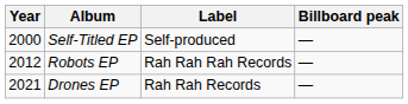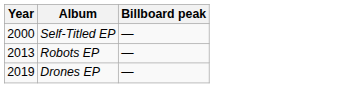 <table class="wikitable">
 <tr>
 <th>Year</th>
 <th>Album</th>
-<th>Label</th>
 <th>Billboard peak</th>
 </tr>
 <tr>
 <td>2000</td>
 <td><em>Self-Titled EP</em></td>
-<td>Self-produced</td>
 <td>—</td>
 </tr>
 <tr>
-<td>2012</td>
+<td>2013</td>
 <td><em>Robots EP</em></td>
-<td>Rah Rah Rah Records</td>
 <td>—</td>
 </tr>
 <tr>
-<td>2021</td>
+<td>2019</td>
 <td><em>Drones EP</em></td>
-<td>Rah Rah Records</td>
 <td>—</td>
 </tr>
 </table>
